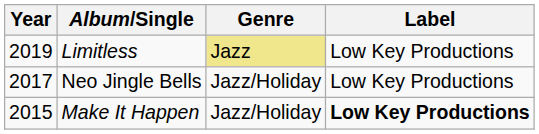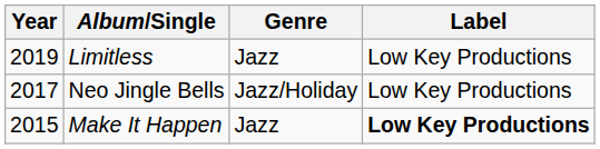 <table class="wikitable">
 <tr>
 <th>Year</th>
 <th><em>Album</em>/Single</th>
 <th>Genre</th>
 <th>Label</th>
 </tr>
 <tr>
 <td>2019</td>
 <td><em>Limitless</em></td>
-<td style="background: khaki;">Jazz</td>
+<td>Jazz</td>
 <td>Low Key Productions</td>
 </tr>
 <tr>
 <td>2017</td>
 <td>Neo Jingle Bells</td>
 <td>Jazz/Holiday</td>
 <td>Low Key Productions</td>
 </tr>
 <tr>
 <td>2015</td>
 <td><em>Make It Happen</em></td>
-<td>Jazz/Holiday</td>
+<td>Jazz</td>
 <td><strong>Low Key Productions</strong></td>
 </tr>
 </table>
